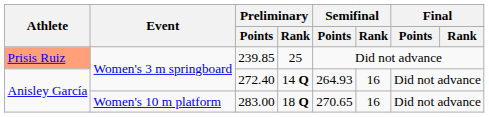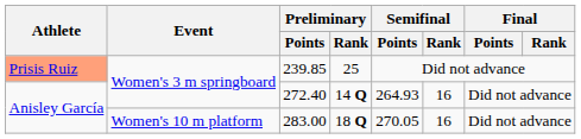 <table class=wikitable style="font-size:90%">
 <tr>
 <th rowspan="2">Athlete</th>
 <th rowspan="2">Event</th>
 <th colspan="2">Preliminary</th>
 <th colspan="2">Semifinal</th>
 <th colspan="2">Final</th>
 </tr>
 <tr style="font-size:95%">
 <th>Points</th>
 <th>Rank</th>
 <th>Points</th>
 <th>Rank</th>
 <th>Points</th>
 <th>Rank</th>
 </tr>
 <tr align=center>
 <td align=left style="background: lightsalmon;"><a href='#'>Prisis Ruiz</a></td>
 <td rowspan="2" align="left"><a href='#'>Women's 3 m springboard</a></td>
 <td>239.85</td>
 <td>25</td>
 <td colspan="4">Did not advance</td>
 </tr>
 <tr align=center>
 <td rowspan="2" align="left"><a href='#'>Anisley García</a></td>
 <td>272.40</td>
 <td>14 <strong>Q</strong></td>
 <td>264.93</td>
 <td>16</td>
 <td colspan="2">Did not advance</td>
 </tr>
 <tr align=center>
 <td align=left><a href='#'>Women's 10 m platform</a></td>
 <td>283.00</td>
 <td>18 <strong>Q</strong></td>
-<td>270.65</td>
+<td>270.05</td>
 <td>16</td>
 <td colspan="2">Did not advance</td>
 </tr>
 </table>
